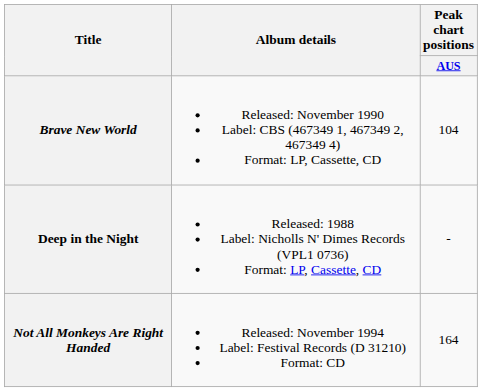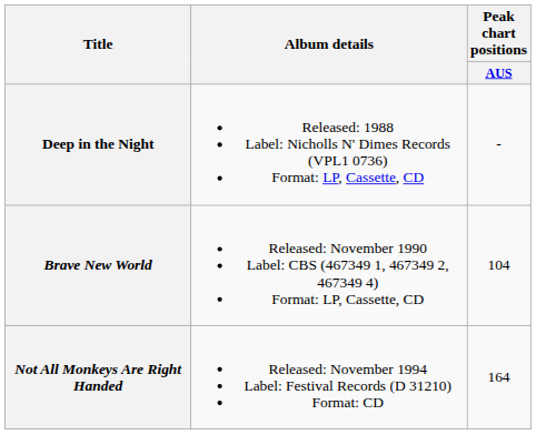 <table class="wikitable plainrowheaders" style="text-align:center;">
 <tr>
 <th scope="col" rowspan="2" style="width:12em;">Title</th>
 <th scope="col" rowspan="2" style="width:18em;">Album details</th>
 <th scope="col" colspan="1">Peak chart positions</th>
 </tr>
 <tr>
 <th scope="col" style="width:3em;font-size:90%;"><a href='#'>AUS</a><br></th>
 </tr>
 <tr>
+<th scope="row">Deep in the Night</th>
+<td><br><ul><li>Released: 1988</li><li>Label: Nicholls N' Dimes Records (VPL1 0736)</li><li>Format: <a href='#'>LP</a>, <a href='#'>Cassette</a>, <a href='#'>CD</a></li></ul></td>
+<td>-</td>
+</tr>
+<tr>
 <th scope="row"><em>Brave New World</em></th>
 <td><br><ul><li>Released: November 1990</li><li>Label: CBS (467349 1, 467349 2, 467349 4)</li><li>Format: LP, Cassette, CD</li></ul></td>
 <td>104</td>
-</tr>
-<tr>
-<th scope="row">Deep in the Night</th>
-<td><br><ul><li>Released: 1988</li><li>Label: Nicholls N' Dimes Records (VPL1 0736)</li><li>Format: <a href='#'>LP</a>, <a href='#'>Cassette</a>, <a href='#'>CD</a></li></ul></td>
-<td>-</td>
 </tr>
 <tr>
 <th scope="row"><em>Not All Monkeys Are Right Handed</em></th>
 <td><br><ul><li>Released: November 1994</li><li>Label: Festival Records (D 31210)</li><li>Format: CD</li></ul></td>
 <td>164</td>
 </tr>
 </table>
